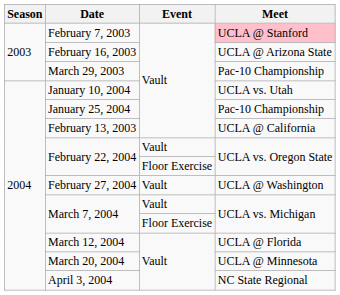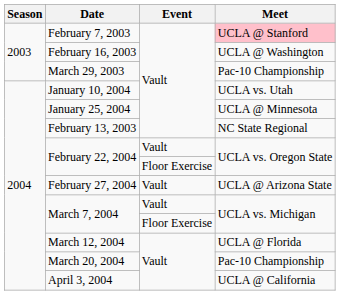 <table class="wikitable">
 <tr>
 <th>Season</th>
 <th>Date</th>
 <th>Event</th>
 <th>Meet</th>
 </tr>
 <tr>
 <td rowspan="3">2003</td>
 <td>February 7, 2003</td>
 <td rowspan="6">Vault</td>
 <td style="background: pink;">UCLA @ Stanford</td>
 </tr>
 <tr>
 <td>February 16, 2003</td>
-<td>UCLA @ Arizona State</td>
+<td>UCLA @ Washington</td>
 </tr>
 <tr>
 <td>March 29, 2003</td>
 <td>Pac-10 Championship</td>
 </tr>
 <tr>
 <td rowspan="11">2004</td>
 <td>January 10, 2004</td>
 <td>UCLA vs. Utah</td>
 </tr>
 <tr>
 <td>January 25, 2004</td>
-<td>Pac-10 Championship</td>
+<td>UCLA @ Minnesota</td>
 </tr>
 <tr>
 <td>February 13, 2003</td>
-<td>UCLA @ California</td>
+<td>NC State Regional</td>
 </tr>
 <tr>
 <td rowspan="2">February 22, 2004</td>
 <td>Vault</td>
 <td rowspan="2">UCLA vs. Oregon State</td>
 </tr>
 <tr>
 <td>Floor Exercise</td>
 </tr>
 <tr>
 <td>February 27, 2004</td>
 <td>Vault</td>
-<td>UCLA @ Washington</td>
+<td>UCLA @ Arizona State</td>
 </tr>
 <tr>
 <td rowspan="2">March 7, 2004</td>
 <td>Vault</td>
 <td rowspan="2">UCLA vs. Michigan</td>
 </tr>
 <tr>
 <td>Floor Exercise</td>
 </tr>
 <tr>
 <td>March 12, 2004</td>
 <td rowspan="3">Vault</td>
 <td>UCLA @ Florida</td>
 </tr>
 <tr>
 <td>March 20, 2004</td>
-<td>UCLA @ Minnesota</td>
+<td>Pac-10 Championship</td>
 </tr>
 <tr>
 <td>April 3, 2004</td>
-<td>NC State Regional</td>
+<td>UCLA @ California</td>
 </tr>
 </table>
